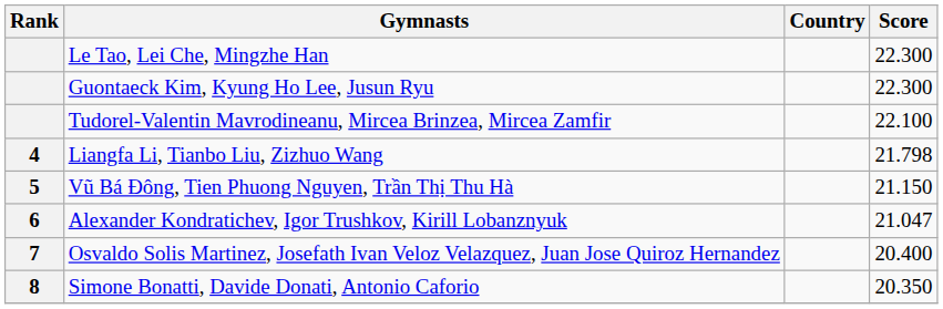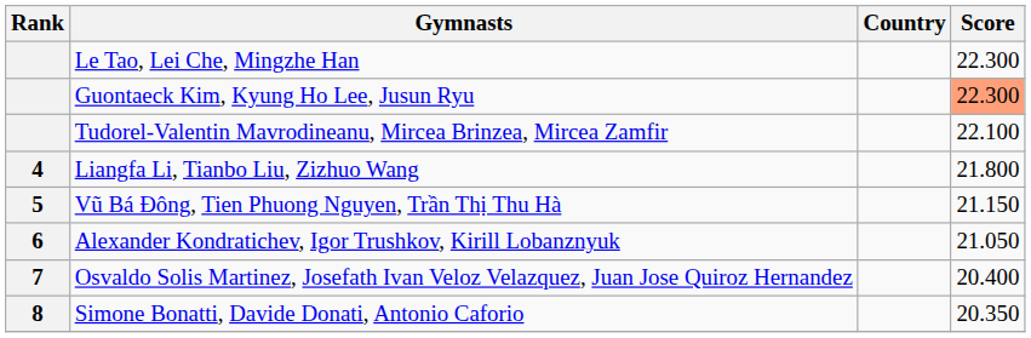 <table class="wikitable sortable">
 <tr>
 <th>Rank</th>
 <th>Gymnasts</th>
 <th>Country</th>
 <th>Score</th>
 </tr>
 <tr>
 <th></th>
 <td><a href='#'>Le Tao</a>, <a href='#'>Lei Che</a>, <a href='#'>Mingzhe Han</a></td>
 <td></td>
 <td>22.300</td>
 </tr>
 <tr>
 <th></th>
 <td><a href='#'>Guontaeck Kim</a>, <a href='#'>Kyung Ho Lee</a>, <a href='#'>Jusun Ryu</a></td>
 <td></td>
-<td>22.300</td>
+<td style="background: lightsalmon;">22.300</td>
 </tr>
 <tr>
 <th></th>
 <td><a href='#'>Tudorel-Valentin Mavrodineanu</a>, <a href='#'>Mircea Brinzea</a>, <a href='#'>Mircea Zamfir</a></td>
 <td></td>
 <td>22.100</td>
 </tr>
 <tr>
 <th>4</th>
 <td><a href='#'>Liangfa Li</a>, <a href='#'>Tianbo Liu</a>, <a href='#'>Zizhuo Wang</a></td>
 <td></td>
-<td>21.798</td>
+<td>21.800</td>
 </tr>
 <tr>
 <th>5</th>
 <td><a href='#'>Vũ Bá Đông</a>, <a href='#'>Tien Phuong Nguyen</a>, <a href='#'>Trần Thị Thu Hà</a></td>
 <td></td>
 <td>21.150</td>
 </tr>
 <tr>
 <th>6</th>
 <td><a href='#'>Alexander Kondratichev</a>, <a href='#'>Igor Trushkov</a>, <a href='#'>Kirill Lobanznyuk</a></td>
 <td></td>
-<td>21.047</td>
+<td>21.050</td>
 </tr>
 <tr>
 <th>7</th>
 <td><a href='#'>Osvaldo Solis Martinez</a>, <a href='#'>Josefath Ivan Veloz Velazquez</a>, <a href='#'>Juan Jose Quiroz Hernandez</a></td>
 <td></td>
 <td>20.400</td>
 </tr>
 <tr>
 <th>8</th>
 <td><a href='#'>Simone Bonatti</a>, <a href='#'>Davide Donati</a>, <a href='#'>Antonio Caforio</a></td>
 <td></td>
 <td>20.350</td>
 </tr>
 <tr>
 </tr>
 </table>
